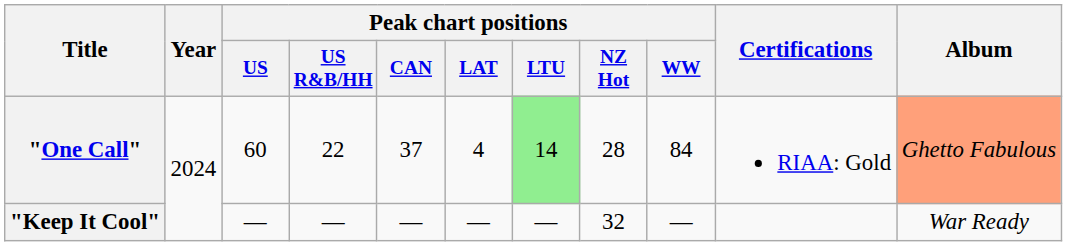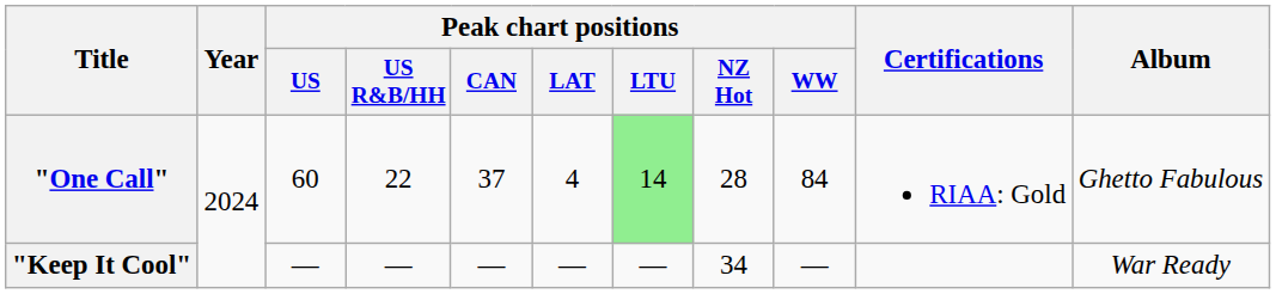 <table class="wikitable plainrowheaders" style="text-align:center;">
 <tr>
 <th scope="col" rowspan="2">Title</th>
 <th scope="col" rowspan="2">Year</th>
 <th scope="col" colspan="7">Peak chart positions</th>
 <th scope="col" rowspan="2"><a href='#'>Certifications</a></th>
 <th scope="col" rowspan="2">Album</th>
 </tr>
 <tr>
 <th scope="col" style="width:3em;font-size:85%"><a href='#'>US</a><br></th>
 <th scope="col" style="width:3em;font-size:85%"><a href='#'>US<br>R&B/HH</a><br></th>
 <th scope="col" style="width:3em;font-size:85%"><a href='#'>CAN</a><br></th>
 <th scope="col" style="width:3em;font-size:85%"><a href='#'>LAT</a><br></th>
 <th scope="col" style="width:3em;font-size:85%"><a href='#'>LTU</a><br></th>
 <th scope="col" style="width:3em;font-size:85%"><a href='#'>NZ<br>Hot</a><br></th>
 <th scope="col" style="width:3em;font-size:85%"><a href='#'>WW</a><br></th>
 </tr>
 <tr>
 <th scope="row">"<a href='#'>One Call</a>"</th>
 <td rowspan="2">2024</td>
 <td>60</td>
 <td>22</td>
 <td>37</td>
 <td>4</td>
 <td style="background: lightgreen;">14</td>
 <td>28</td>
 <td>84</td>
 <td><br><ul><li><a href='#'>RIAA</a>: Gold</li></ul></td>
-<td style="background: lightsalmon;"><em>Ghetto Fabulous</em></td>
+<td><em>Ghetto Fabulous</em></td>
 </tr>
 <tr>
 <th scope="row">"Keep It Cool"<br></th>
 <td>—</td>
 <td>—</td>
 <td>—</td>
 <td>—</td>
 <td>—</td>
-<td>32</td>
+<td>34</td>
 <td>—</td>
 <td></td>
 <td><em>War Ready</em></td>
 </tr>
 </table>
